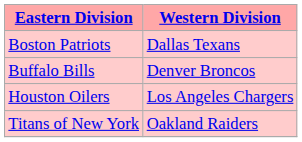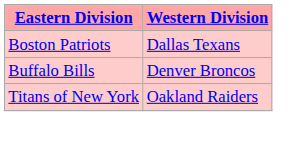 <table class="wikitable">
 <tr>
 <th style="background-color: #FFA7A7;"><strong><a href='#'>Eastern Division</a></strong></th>
 <th style="background-color: #FFA7A7;"><strong><a href='#'>Western Division</a></strong></th>
 </tr>
 <tr>
 <td style="background-color: #FFCCCC;"><a href='#'>Boston Patriots</a></td>
 <td style="background-color: #FFCCCC;"><a href='#'>Dallas Texans</a></td>
 </tr>
 <tr>
 <td style="background-color: #FFCCCC;"><a href='#'>Buffalo Bills</a></td>
 <td style="background-color: #FFCCCC;"><a href='#'>Denver Broncos</a></td>
 </tr>
 <tr>
-<td style="background-color: #FFCCCC;"><a href='#'>Houston Oilers</a></td>
-<td style="background-color: #FFCCCC;"><a href='#'>Los Angeles Chargers</a></td>
-</tr>
-<tr>
 <td style="background-color: #FFCCCC;"><a href='#'>Titans of New York</a></td>
 <td style="background-color: #FFCCCC;"><a href='#'>Oakland Raiders</a></td>
 </tr>
 <tr>
 </tr>
 </table>
